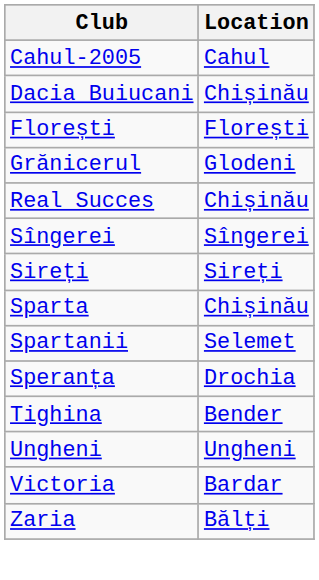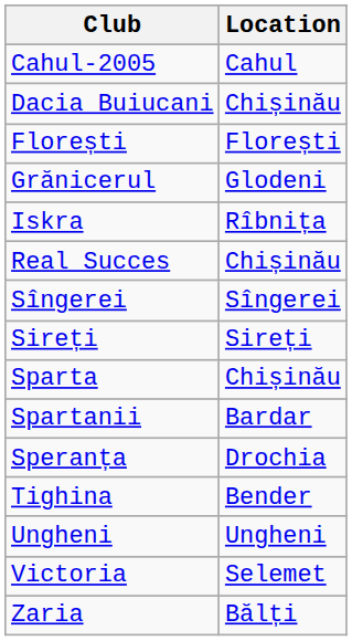 <table class="wikitable sortable">
 <tr>
 <th>Club</th>
 <th>Location</th>
 </tr>
 <tr>
 <td><a href='#'>Cahul-2005</a></td>
 <td><a href='#'>Cahul</a></td>
 </tr>
 <tr>
 <td><a href='#'>Dacia Buiucani</a></td>
 <td><a href='#'>Chișinău</a></td>
 </tr>
 <tr>
 <td><a href='#'>Florești</a></td>
 <td><a href='#'>Florești</a></td>
 </tr>
 <tr>
 <td><a href='#'>Grănicerul</a></td>
 <td><a href='#'>Glodeni</a></td>
 </tr>
 <tr>
+<td><a href='#'>Iskra</a></td>
+<td><a href='#'>Rîbnița</a></td>
+</tr>
+<tr>
 <td><a href='#'>Real Succes</a></td>
 <td><a href='#'>Chișinău</a></td>
 </tr>
 <tr>
 <td><a href='#'>Sîngerei</a></td>
 <td><a href='#'>Sîngerei</a></td>
 </tr>
 <tr>
 <td><a href='#'>Sireți</a></td>
 <td><a href='#'>Sireți</a></td>
 </tr>
 <tr>
 <td><a href='#'>Sparta</a></td>
 <td><a href='#'>Chișinău</a></td>
 </tr>
 <tr>
 <td><a href='#'>Spartanii</a></td>
-<td><a href='#'>Selemet</a></td>
+<td><a href='#'>Bardar</a></td>
 </tr>
 <tr>
 <td><a href='#'>Speranța</a></td>
 <td><a href='#'>Drochia</a></td>
 </tr>
 <tr>
 <td><a href='#'>Tighina</a></td>
 <td><a href='#'>Bender</a></td>
 </tr>
 <tr>
 <td><a href='#'>Ungheni</a></td>
 <td><a href='#'>Ungheni</a></td>
 </tr>
 <tr>
 <td><a href='#'>Victoria</a></td>
-<td><a href='#'>Bardar</a></td>
+<td><a href='#'>Selemet</a></td>
 </tr>
 <tr>
 <td><a href='#'>Zaria</a></td>
 <td><a href='#'>Bălți</a></td>
 </tr>
 </table>
